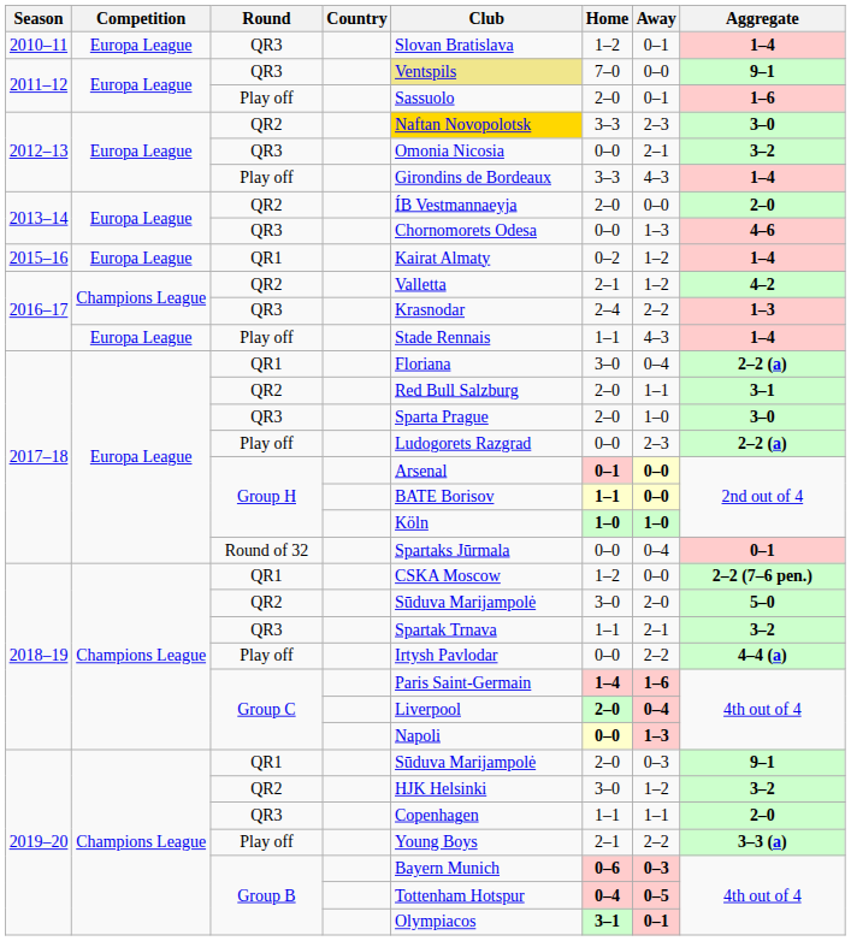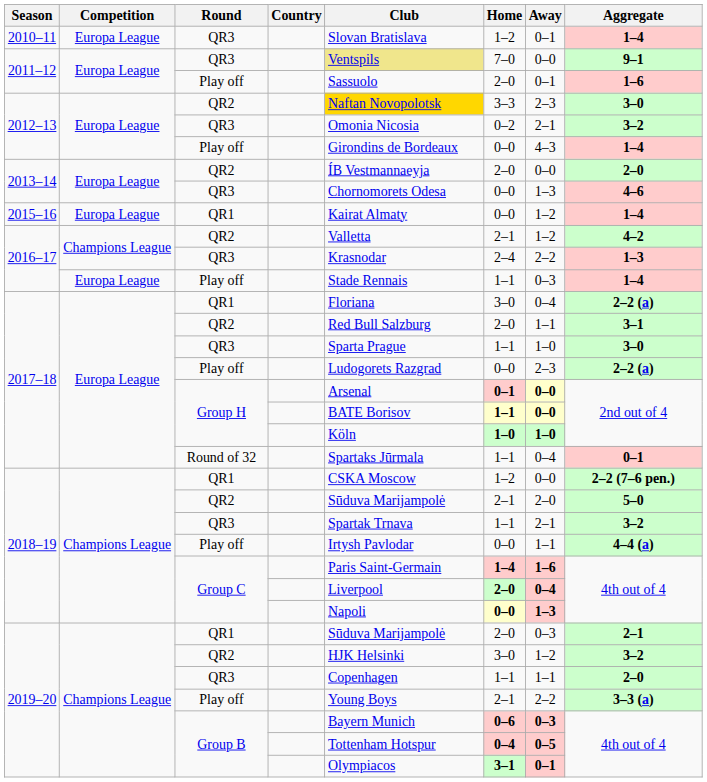 <table class="wikitable" style="text-align:center">
 <tr>
 <th>Season</th>
 <th width=125>Competition</th>
 <th width=100>Round</th>
 <th>Country</th>
 <th width=175>Club</th>
 <th>Home</th>
 <th>Away</th>
 <th width=150>Aggregate</th>
 </tr>
 <tr>
 <td><a href='#'>2010–11</a></td>
 <td><a href='#'>Europa League</a></td>
 <td>QR3</td>
 <td></td>
 <td align=left><a href='#'>Slovan Bratislava</a></td>
 <td>1–2</td>
 <td>0–1</td>
 <td bgcolor=ffcccc><strong>1–4</strong></td>
 </tr>
 <tr>
 <td rowspan=2><a href='#'>2011–12</a></td>
 <td rowspan=2><a href='#'>Europa League</a></td>
 <td>QR3</td>
 <td></td>
 <td align=left style="background: khaki;"><a href='#'>Ventspils</a></td>
 <td>7–0</td>
 <td>0–0</td>
 <td bgcolor=ccffcc><strong>9–1</strong></td>
 </tr>
 <tr>
 <td>Play off</td>
 <td></td>
 <td align=left><a href='#'>Sassuolo</a></td>
 <td>2–0</td>
 <td>0–1</td>
 <td bgcolor=ffcccc><strong>1–6</strong></td>
 </tr>
 <tr>
 <td rowspan=3><a href='#'>2012–13</a></td>
 <td rowspan=3><a href='#'>Europa League</a></td>
 <td>QR2</td>
 <td></td>
 <td align=left style="background: gold;"><a href='#'>Naftan Novopolotsk</a></td>
 <td>3–3</td>
 <td>2–3</td>
 <td bgcolor=ccffcc><strong>3–0</strong></td>
 </tr>
 <tr>
 <td>QR3</td>
 <td></td>
 <td align=left><a href='#'>Omonia Nicosia</a></td>
-<td>0–0</td>
+<td>0–2</td>
 <td>2–1</td>
 <td bgcolor=ccffcc><strong>3–2</strong></td>
 </tr>
 <tr>
 <td>Play off</td>
 <td></td>
 <td align=left><a href='#'>Girondins de Bordeaux</a></td>
-<td>3–3</td>
+<td>0–0</td>
 <td>4–3</td>
 <td bgcolor=ffcccc><strong>1–4</strong></td>
 </tr>
 <tr>
 <td rowspan=2><a href='#'>2013–14</a></td>
 <td rowspan=2><a href='#'>Europa League</a></td>
 <td>QR2</td>
 <td></td>
 <td align=left><a href='#'>ÍB Vestmannaeyja</a></td>
 <td>2–0</td>
 <td>0–0</td>
 <td bgcolor=ccffcc><strong>2–0</strong></td>
 </tr>
 <tr>
 <td>QR3</td>
 <td></td>
 <td align=left><a href='#'>Chornomorets Odesa</a></td>
 <td>0–0</td>
 <td>1–3</td>
 <td bgcolor=ffcccc><strong>4–6</strong></td>
 </tr>
 <tr>
 <td><a href='#'>2015–16</a></td>
 <td><a href='#'>Europa League</a></td>
 <td>QR1</td>
 <td></td>
 <td align=left><a href='#'>Kairat Almaty</a></td>
-<td>0–2</td>
+<td>0–0</td>
 <td>1–2</td>
 <td bgcolor=ffcccc><strong>1–4</strong></td>
 </tr>
 <tr>
 <td rowspan=3><a href='#'>2016–17</a></td>
 <td rowspan=2><a href='#'>Champions League</a></td>
 <td>QR2</td>
 <td></td>
 <td align=left><a href='#'>Valletta</a></td>
 <td>2–1</td>
 <td>1–2</td>
 <td bgcolor=ccffcc><strong>4–2</strong></td>
 </tr>
 <tr>
 <td>QR3</td>
 <td></td>
 <td align=left><a href='#'>Krasnodar</a></td>
 <td>2–4</td>
 <td>2–2</td>
 <td bgcolor=ffcccc><strong>1–3</strong></td>
 </tr>
 <tr>
 <td><a href='#'>Europa League</a></td>
 <td>Play off</td>
 <td></td>
 <td align=left><a href='#'>Stade Rennais</a></td>
 <td>1–1</td>
-<td>4–3</td>
+<td>0–3</td>
 <td bgcolor=ffcccc><strong>1–4</strong></td>
 </tr>
 <tr>
 <td rowspan=8><a href='#'>2017–18</a></td>
 <td rowspan=8><a href='#'>Europa League</a></td>
 <td>QR1</td>
 <td></td>
 <td align=left><a href='#'>Floriana</a></td>
 <td>3–0</td>
 <td>0–4</td>
 <td bgcolor=ccffcc><strong>2–2 (<a href='#'>a</a>)</strong></td>
 </tr>
 <tr>
 <td>QR2</td>
 <td></td>
 <td align=left><a href='#'>Red Bull Salzburg</a></td>
 <td>2–0</td>
 <td>1–1</td>
 <td bgcolor=ccffcc><strong>3–1</strong></td>
 </tr>
 <tr>
 <td>QR3</td>
 <td></td>
 <td align=left><a href='#'>Sparta Prague</a></td>
-<td>2–0</td>
+<td>1–1</td>
 <td>1–0</td>
 <td bgcolor=ccffcc><strong>3–0</strong></td>
 </tr>
 <tr>
 <td>Play off</td>
 <td></td>
 <td align=left><a href='#'>Ludogorets Razgrad</a></td>
 <td>0–0</td>
 <td>2–3</td>
 <td bgcolor=ccffcc><strong>2–2 (<a href='#'>a</a>)</strong></td>
 </tr>
 <tr>
 <td rowspan=3><a href='#'>Group H</a></td>
 <td></td>
 <td align=left><a href='#'>Arsenal</a></td>
 <td bgcolor=ffcccc><strong>0–1</strong></td>
 <td bgcolor=ffffcc><strong>0–0</strong></td>
 <td rowspan=3><a href='#'>2nd out of 4</a></td>
 </tr>
 <tr>
 <td></td>
 <td align=left><a href='#'>BATE Borisov</a></td>
 <td bgcolor=ffffcc><strong>1–1</strong></td>
 <td bgcolor=ffffcc><strong>0–0</strong></td>
 </tr>
 <tr>
 <td></td>
 <td align=left><a href='#'>Köln</a></td>
 <td bgcolor=ccffcc><strong>1–0</strong></td>
 <td bgcolor=ccffcc><strong>1–0</strong></td>
 </tr>
 <tr>
 <td>Round of 32</td>
 <td></td>
 <td align=left><a href='#'>Spartaks Jūrmala</a></td>
-<td>0–0</td>
+<td>1–1</td>
 <td>0–4</td>
 <td bgcolor=ffcccc><strong>0–1</strong></td>
 </tr>
 <tr>
 <td rowspan=7><a href='#'>2018–19</a></td>
 <td rowspan=7><a href='#'>Champions League</a></td>
 <td>QR1</td>
 <td></td>
 <td align=left><a href='#'>CSKA Moscow</a></td>
 <td>1–2</td>
 <td>0–0</td>
 <td bgcolor=ccffcc><strong>2–2 (7–6 pen.)</strong></td>
 </tr>
 <tr>
 <td>QR2</td>
 <td></td>
 <td align=left><a href='#'>Sūduva Marijampolė</a></td>
-<td>3–0</td>
+<td>2–1</td>
 <td>2–0</td>
 <td bgcolor=ccffcc><strong>5–0</strong></td>
 </tr>
 <tr>
 <td>QR3</td>
 <td></td>
 <td align=left><a href='#'>Spartak Trnava</a></td>
 <td>1–1</td>
 <td>2–1</td>
 <td bgcolor=ccffcc><strong>3–2</strong></td>
 </tr>
 <tr>
 <td>Play off</td>
 <td></td>
 <td align=left><a href='#'>Irtysh Pavlodar</a></td>
 <td>0–0</td>
-<td>2–2</td>
+<td>1–1</td>
 <td bgcolor=ccffcc><strong>4–4 (<a href='#'>a</a>)</strong></td>
 </tr>
 <tr>
 <td rowspan=3><a href='#'>Group C</a></td>
 <td></td>
 <td align=left><a href='#'>Paris Saint-Germain</a></td>
 <td bgcolor=ffcccc><strong>1–4</strong></td>
 <td bgcolor=ffcccc><strong>1–6</strong></td>
 <td rowspan=3><a href='#'>4th out of 4</a></td>
 </tr>
 <tr>
 <td></td>
 <td align=left><a href='#'>Liverpool</a></td>
 <td bgcolor=ccffcc><strong>2–0</strong></td>
 <td bgcolor=ffcccc><strong>0–4</strong></td>
 </tr>
 <tr>
 <td></td>
 <td align=left><a href='#'>Napoli</a></td>
 <td bgcolor=ffffcc><strong>0–0</strong></td>
 <td bgcolor=ffcccc><strong>1–3</strong></td>
 </tr>
 <tr>
 <td rowspan=7><a href='#'>2019–20</a></td>
 <td rowspan=7><a href='#'>Champions League</a></td>
 <td>QR1</td>
 <td></td>
 <td align=left><a href='#'>Sūduva Marijampolė</a></td>
 <td>2–0</td>
 <td>0–3</td>
-<td bgcolor=ccffcc><strong>9–1</strong></td>
+<td bgcolor=ccffcc><strong>2–1</strong></td>
 </tr>
 <tr>
 <td>QR2</td>
 <td></td>
 <td align=left><a href='#'>HJK Helsinki</a></td>
 <td>3–0</td>
 <td>1–2</td>
 <td bgcolor=ccffcc><strong>3–2</strong></td>
 </tr>
 <tr>
 <td>QR3</td>
 <td></td>
 <td align=left><a href='#'>Copenhagen</a></td>
 <td>1–1</td>
 <td>1–1</td>
 <td bgcolor=ccffcc><strong>2–0</strong></td>
 </tr>
 <tr>
 <td>Play off</td>
 <td></td>
 <td align=left><a href='#'>Young Boys</a></td>
 <td>2–1</td>
 <td>2–2</td>
 <td bgcolor=ccffcc><strong>3–3 (<a href='#'>a</a>)</strong></td>
 </tr>
 <tr>
 <td rowspan=3><a href='#'>Group B</a></td>
 <td></td>
 <td align=left><a href='#'>Bayern Munich</a></td>
 <td bgcolor=ffcccc><strong>0–6</strong></td>
 <td bgcolor=ffcccc><strong>0–3</strong></td>
 <td rowspan=3><a href='#'>4th out of 4</a></td>
 </tr>
 <tr>
 <td></td>
 <td align=left><a href='#'>Tottenham Hotspur</a></td>
 <td bgcolor=ffcccc><strong>0–4</strong></td>
 <td bgcolor=ffcccc><strong>0–5</strong></td>
 </tr>
 <tr>
 <td></td>
 <td align=left><a href='#'>Olympiacos</a></td>
 <td bgcolor=ccffcc><strong>3–1</strong></td>
 <td bgcolor=ffcccc><strong>0–1</strong></td>
 </tr>
 </table>
